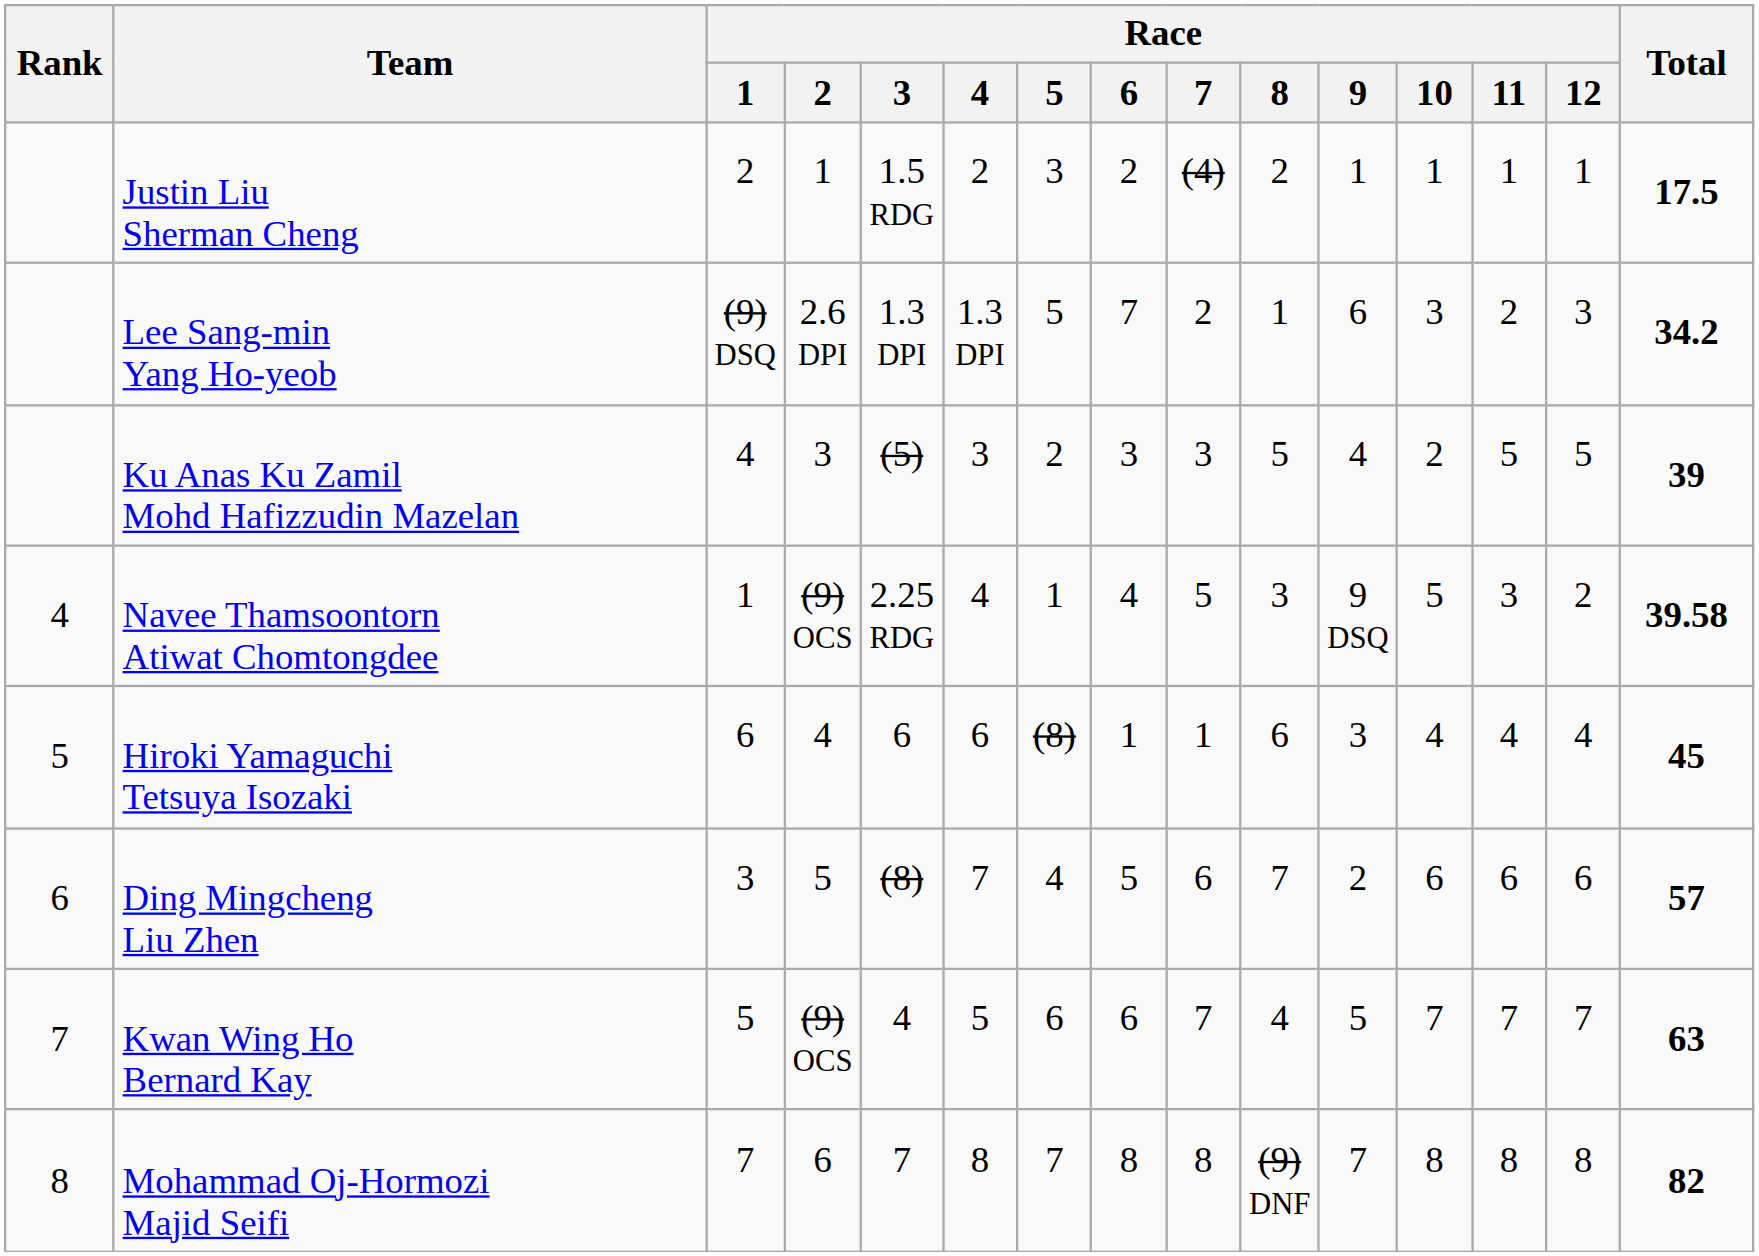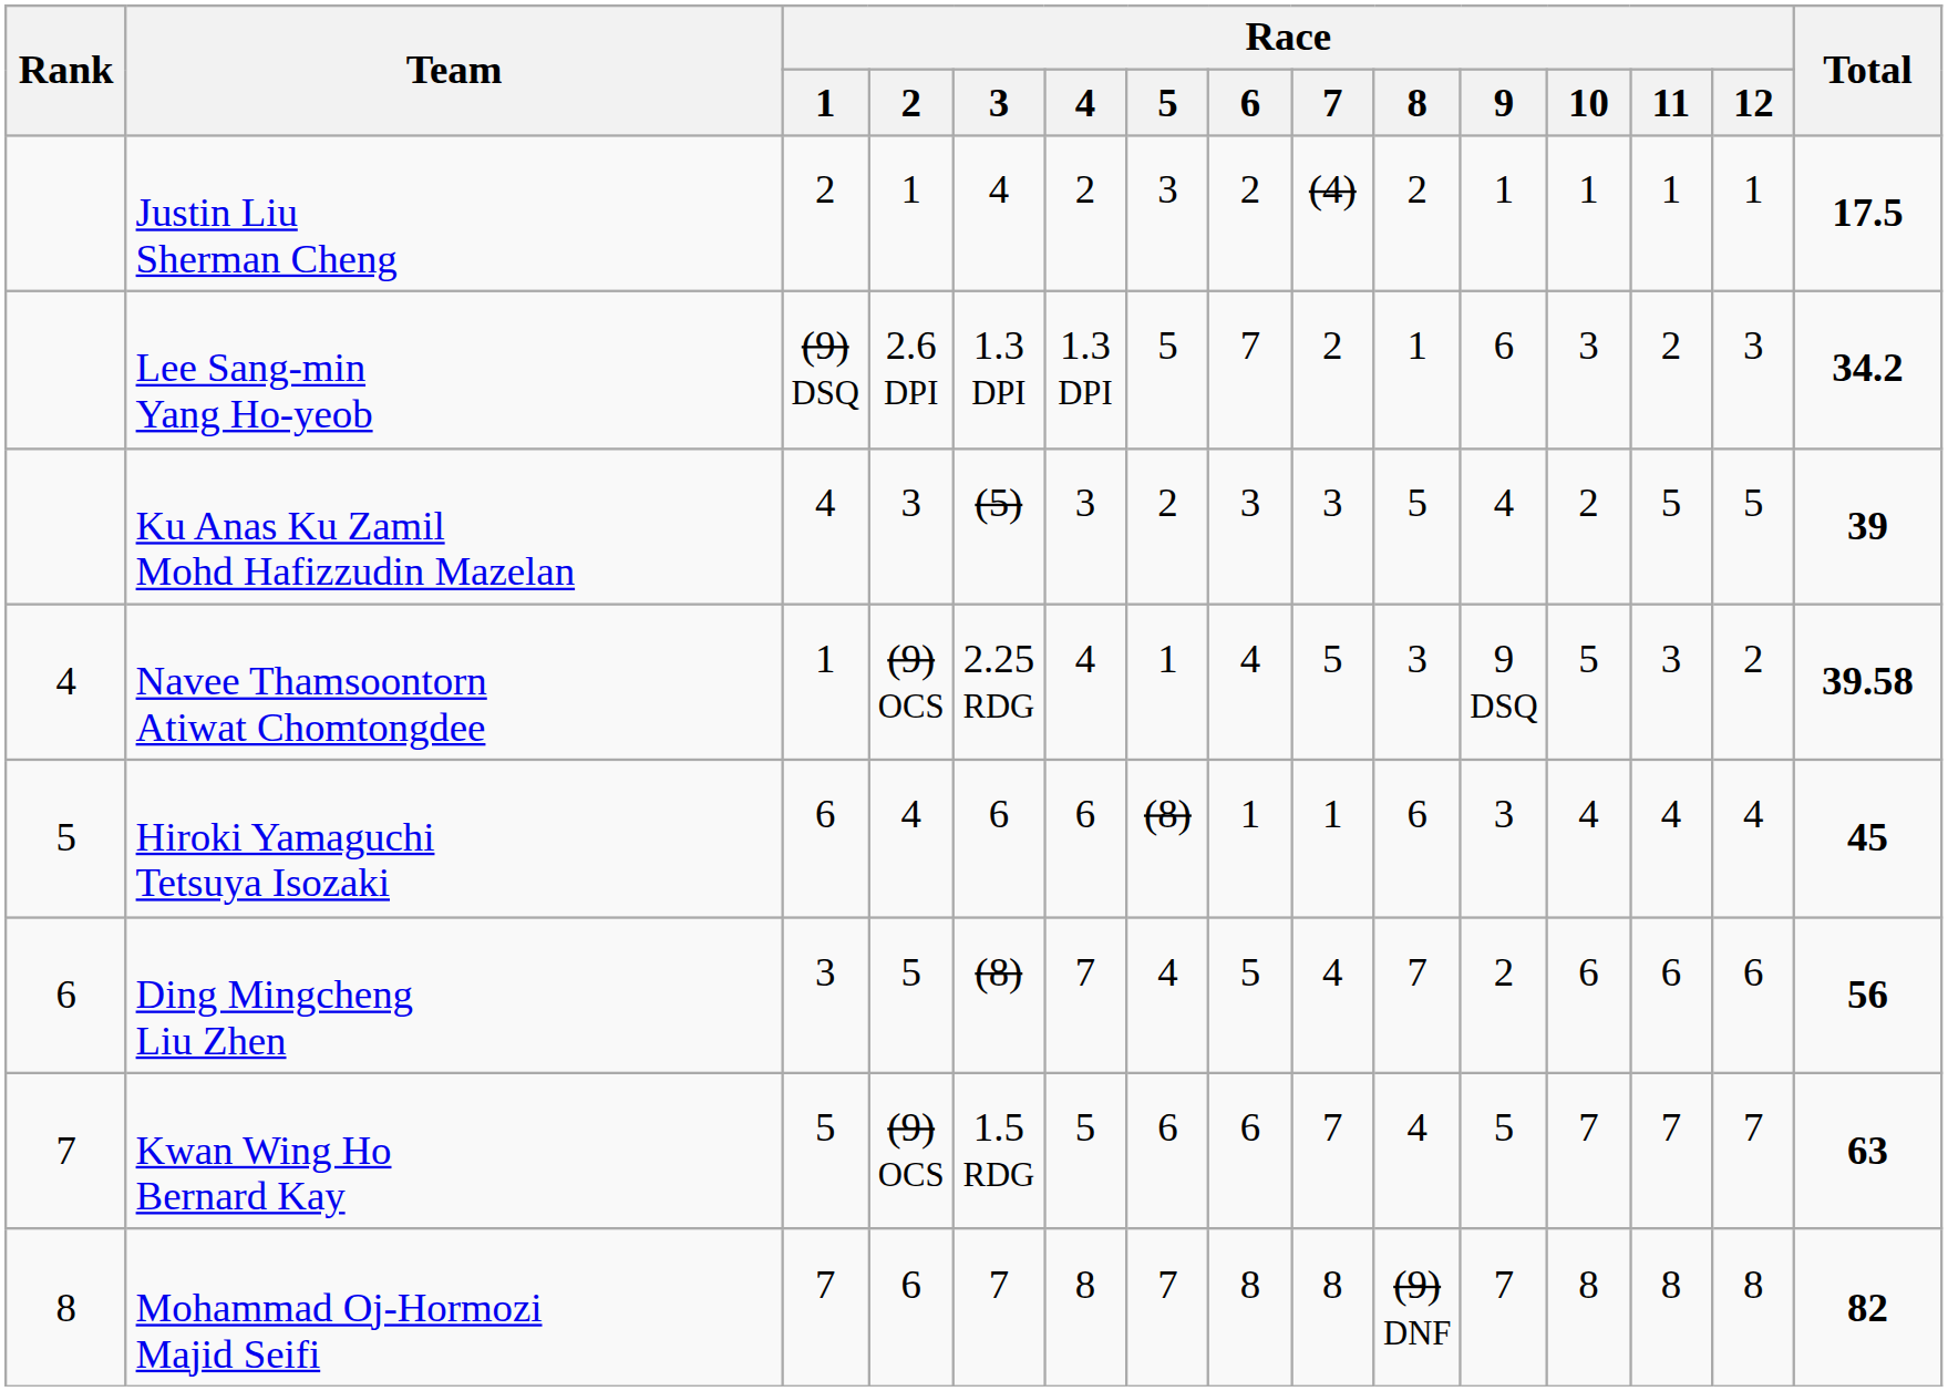 <table | class="wikitable" style="text-align:center">
 <tr>
 <th rowspan="2" width=40>Rank</th>
 <th rowspan="2" width=250>Team</th>
 <th colspan="12">Race</th>
 <th rowspan="2" width=50>Total</th>
 </tr>
 <tr>
 <th width=25>1</th>
 <th width=25>2</th>
 <th width=25>3</th>
 <th width=25>4</th>
 <th width=25>5</th>
 <th width=25>6</th>
 <th width=25>7</th>
 <th width=25>8</th>
 <th width=25>9</th>
 <th width=25>10</th>
 <th width=25>11</th>
 <th width=25>12</th>
 </tr>
 <tr>
 <td></td>
 <td align=left><br><a href='#'>Justin Liu</a><br><a href='#'>Sherman Cheng</a></td>
 <td>2<br> </td>
 <td>1<br> </td>
-<td>1.5<br><small>RDG</small></td>
+<td>4<br> </td>
 <td>2<br> </td>
 <td>3<br> </td>
 <td>2<br> </td>
 <td><s>(4)</s><br> </td>
 <td>2<br> </td>
 <td>1<br> </td>
 <td>1<br> </td>
 <td>1<br> </td>
 <td>1<br> </td>
 <td><strong>17.5</strong></td>
 </tr>
 <tr>
 <td></td>
 <td align=left><br><a href='#'>Lee Sang-min</a><br><a href='#'>Yang Ho-yeob</a></td>
 <td><s>(9)</s><br><small>DSQ</small></td>
 <td>2.6<br><small>DPI</small></td>
 <td>1.3<br><small>DPI</small></td>
 <td>1.3<br><small>DPI</small></td>
 <td>5<br> </td>
 <td>7<br> </td>
 <td>2<br> </td>
 <td>1<br> </td>
 <td>6<br> </td>
 <td>3<br> </td>
 <td>2<br> </td>
 <td>3<br> </td>
 <td><strong>34.2</strong></td>
 </tr>
 <tr>
 <td></td>
 <td align=left><br><a href='#'>Ku Anas Ku Zamil</a><br><a href='#'>Mohd Hafizzudin Mazelan</a></td>
 <td>4<br> </td>
 <td>3<br> </td>
 <td><s>(5)</s><br> </td>
 <td>3<br> </td>
 <td>2<br> </td>
 <td>3<br> </td>
 <td>3<br> </td>
 <td>5<br> </td>
 <td>4<br> </td>
 <td>2<br> </td>
 <td>5<br> </td>
 <td>5<br> </td>
 <td><strong>39</strong></td>
 </tr>
 <tr>
 <td>4</td>
 <td align=left><br><a href='#'>Navee Thamsoontorn</a><br><a href='#'>Atiwat Chomtongdee</a></td>
 <td>1<br> </td>
 <td><s>(9)</s><br><small>OCS</small></td>
 <td>2.25<br><small>RDG</small></td>
 <td>4<br> </td>
 <td>1<br> </td>
 <td>4<br> </td>
 <td>5<br> </td>
 <td>3<br> </td>
 <td>9<br><small>DSQ</small></td>
 <td>5<br> </td>
 <td>3<br> </td>
 <td>2<br> </td>
 <td><strong>39.58</strong></td>
 </tr>
 <tr>
 <td>5</td>
 <td align=left><br><a href='#'>Hiroki Yamaguchi</a><br><a href='#'>Tetsuya Isozaki</a></td>
 <td>6<br> </td>
 <td>4<br> </td>
 <td>6<br> </td>
 <td>6<br> </td>
 <td><s>(8)</s><br> </td>
 <td>1<br> </td>
 <td>1<br> </td>
 <td>6<br> </td>
 <td>3<br> </td>
 <td>4<br> </td>
 <td>4<br> </td>
 <td>4<br> </td>
 <td><strong>45</strong></td>
 </tr>
 <tr>
 <td>6</td>
 <td align=left><br><a href='#'>Ding Mingcheng</a><br><a href='#'>Liu Zhen</a></td>
 <td>3<br> </td>
 <td>5<br> </td>
 <td><s>(8)</s><br> </td>
 <td>7<br> </td>
 <td>4<br> </td>
 <td>5<br> </td>
-<td>6<br> </td>
+<td>4<br> </td>
 <td>7<br> </td>
 <td>2<br> </td>
 <td>6<br> </td>
 <td>6<br> </td>
 <td>6<br> </td>
-<td><strong>57</strong></td>
+<td><strong>56</strong></td>
 </tr>
 <tr>
 <td>7</td>
 <td align=left><br><a href='#'>Kwan Wing Ho</a><br><a href='#'>Bernard Kay</a></td>
 <td>5<br> </td>
 <td><s>(9)</s><br><small>OCS</small></td>
-<td>4<br> </td>
+<td>1.5<br><small>RDG</small></td>
 <td>5<br> </td>
 <td>6<br> </td>
 <td>6<br> </td>
 <td>7<br> </td>
 <td>4<br> </td>
 <td>5<br> </td>
 <td>7<br> </td>
 <td>7<br> </td>
 <td>7<br> </td>
 <td><strong>63</strong></td>
 </tr>
 <tr>
 <td>8</td>
 <td align=left><br><a href='#'>Mohammad Oj-Hormozi</a><br><a href='#'>Majid Seifi</a></td>
 <td>7<br> </td>
 <td>6<br> </td>
 <td>7<br> </td>
 <td>8<br> </td>
 <td>7<br> </td>
 <td>8<br> </td>
 <td>8<br> </td>
 <td><s>(9)</s><br><small>DNF</small></td>
 <td>7<br> </td>
 <td>8<br> </td>
 <td>8<br> </td>
 <td>8<br> </td>
 <td><strong>82</strong></td>
 </tr>
 </table>
